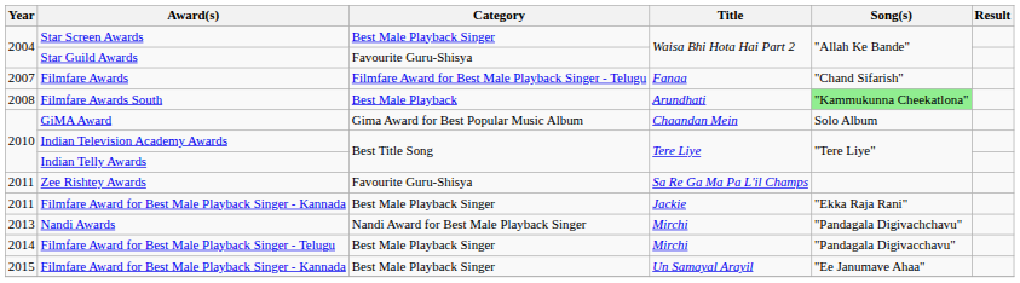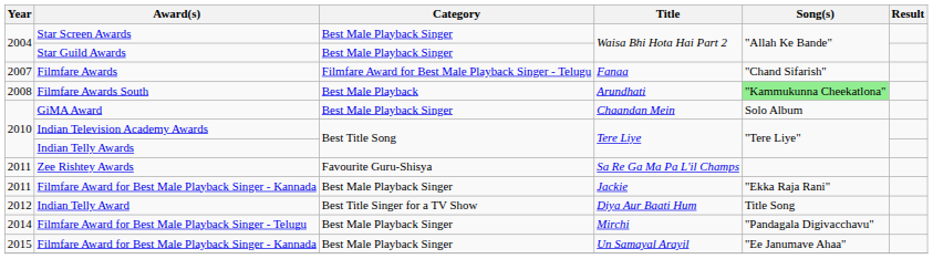 <table class="wikitable sortable">
 <tr>
 <th>Year</th>
 <th>Award(s)</th>
 <th>Category</th>
 <th>Title</th>
 <th>Song(s)</th>
 <th>Result</th>
 </tr>
 <tr>
 <td rowspan=2>2004</td>
 <td><a href='#'>Star Screen Awards</a></td>
 <td><a href='#'>Best Male Playback Singer</a></td>
 <td rowspan=2><em>Waisa Bhi Hota Hai Part 2</em></td>
 <td rowspan=2>"Allah Ke Bande"</td>
 <td></td>
 </tr>
 <tr>
 <td><a href='#'>Star Guild Awards</a></td>
-<td>Favourite Guru-Shisya</td>
+<td><a href='#'>Best Male Playback Singer</a></td>
 <td></td>
 </tr>
 <tr>
 <td>2007</td>
 <td><a href='#'>Filmfare Awards</a></td>
 <td><a href='#'>Filmfare Award for Best Male Playback Singer - Telugu</a></td>
 <td><em><a href='#'>Fanaa</a></em></td>
 <td>"Chand Sifarish"</td>
 <td></td>
 </tr>
 <tr>
 <td>2008</td>
 <td><a href='#'>Filmfare Awards South</a></td>
 <td><a href='#'>Best Male Playback</a></td>
 <td><em><a href='#'>Arundhati</a></em></td>
 <td style="background: lightgreen;">"Kammukunna Cheekatlona"</td>
 <td></td>
 </tr>
 <tr>
 <td rowspan=3>2010</td>
 <td><a href='#'>GiMA Award</a></td>
-<td>Gima Award for Best Popular Music Album</td>
+<td><a href='#'>Best Male Playback Singer</a></td>
 <td><em><a href='#'>Chaandan Mein</a></em></td>
 <td>Solo Album</td>
 <td></td>
 </tr>
 <tr>
 <td><a href='#'>Indian Television Academy Awards</a></td>
 <td rowspan=2>Best Title Song</td>
 <td rowspan=2><em><a href='#'>Tere Liye</a></em></td>
 <td rowspan=2>"Tere Liye"</td>
 <td></td>
 </tr>
 <tr>
 <td><a href='#'>Indian Telly Awards</a></td>
 <td></td>
 </tr>
 <tr>
 <td>2011</td>
 <td><a href='#'>Zee Rishtey Awards</a></td>
 <td>Favourite Guru-Shisya</td>
 <td><em><a href='#'>Sa Re Ga Ma Pa L'il Champs</a></em></td>
 <td></td>
 <td></td>
 </tr>
 <tr>
 <td>2011</td>
 <td><a href='#'>Filmfare Award for Best Male Playback Singer - Kannada</a></td>
 <td>Best Male Playback Singer</td>
 <td><em><a href='#'>Jackie</a></em></td>
 <td>"Ekka Raja Rani"</td>
 <td></td>
 </tr>
 <tr>
-<td>2013</td>
-<td><a href='#'>Nandi Awards</a></td>
-<td>Nandi Award for Best Male Playback Singer</td>
-<td><em><a href='#'>Mirchi</a></em></td>
-<td>"Pandagala Digivachchavu"</td>
+<td>2012</td>
+<td><a href='#'>Indian Telly Award</a></td>
+<td>Best Title Singer for a TV Show</td>
+<td><em><a href='#'>Diya Aur Baati Hum</a></em></td>
+<td>Title Song</td>
 <td></td>
 </tr>
 <tr>
 <td>2014</td>
 <td><a href='#'>Filmfare Award for Best Male Playback Singer - Telugu</a></td>
 <td>Best Male Playback Singer</td>
 <td><em><a href='#'>Mirchi</a></em></td>
 <td>"Pandagala Digivacchavu"</td>
 <td></td>
 </tr>
 <tr>
 <td>2015</td>
 <td><a href='#'>Filmfare Award for Best Male Playback Singer - Kannada</a></td>
 <td>Best Male Playback Singer</td>
 <td><em><a href='#'>Un Samayal Arayil</a></em></td>
 <td>"Ee Janumave Ahaa"</td>
 <td></td>
 </tr>
 <tr>
 </tr>
 </table>
